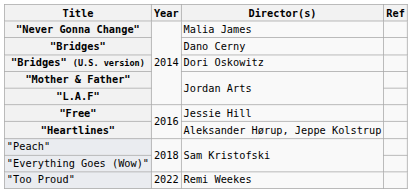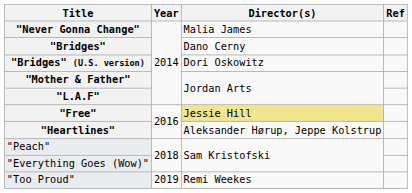 <table class="wikitable plainrowheaders">
 <tr>
 <th>Title</th>
 <th>Year</th>
 <th>Director(s)</th>
 <th>Ref</th>
 </tr>
 <tr>
 <th scope="row">"Never Gonna Change"</th>
 <td rowspan="5">2014</td>
 <td>Malia James</td>
 <td></td>
 </tr>
 <tr>
 <th scope="row">"Bridges"</th>
 <td>Dano Cerny</td>
 <td></td>
 </tr>
 <tr>
 <th scope="row">"Bridges" <small>(U.S. version)</small></th>
 <td>Dori Oskowitz</td>
 <td></td>
 </tr>
 <tr>
 <th scope="row">"Mother & Father"</th>
 <td rowspan="2">Jordan Arts</td>
 <td></td>
 </tr>
 <tr>
 <th scope="row">"L.A.F"</th>
 <td></td>
 </tr>
 <tr>
 <th scope="row">"Free"</th>
 <td rowspan="2">2016</td>
-<td>Jessie Hill</td>
+<td style="background: khaki;">Jessie Hill</td>
 <td></td>
 </tr>
 <tr>
 <th scope="row">"Heartlines"</th>
 <td>Aleksander Hørup, Jeppe Kolstrup</td>
 <td></td>
 </tr>
 <tr>
 <td style="background:#EAECF0";>"Peach"</td>
 <td rowspan="2">2018</td>
 <td rowspan="2">Sam Kristofski</td>
 <td></td>
 </tr>
 <tr>
 <td style="background:#EAECF0";>"Everything Goes (Wow)"</td>
 <td></td>
 </tr>
 <tr>
 <td style="background:#EAECF0";>"Too Proud"</td>
-<td>2022</td>
+<td>2019</td>
 <td>Remi Weekes</td>
 <td></td>
 </tr>
 </table>
